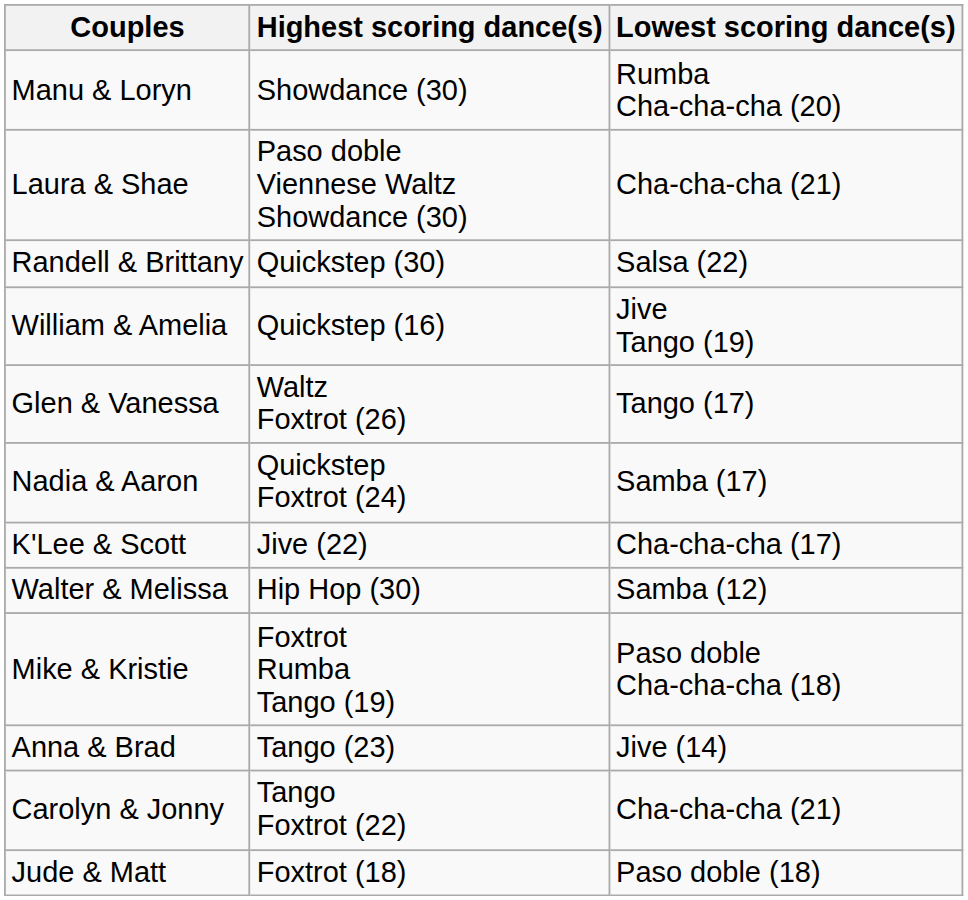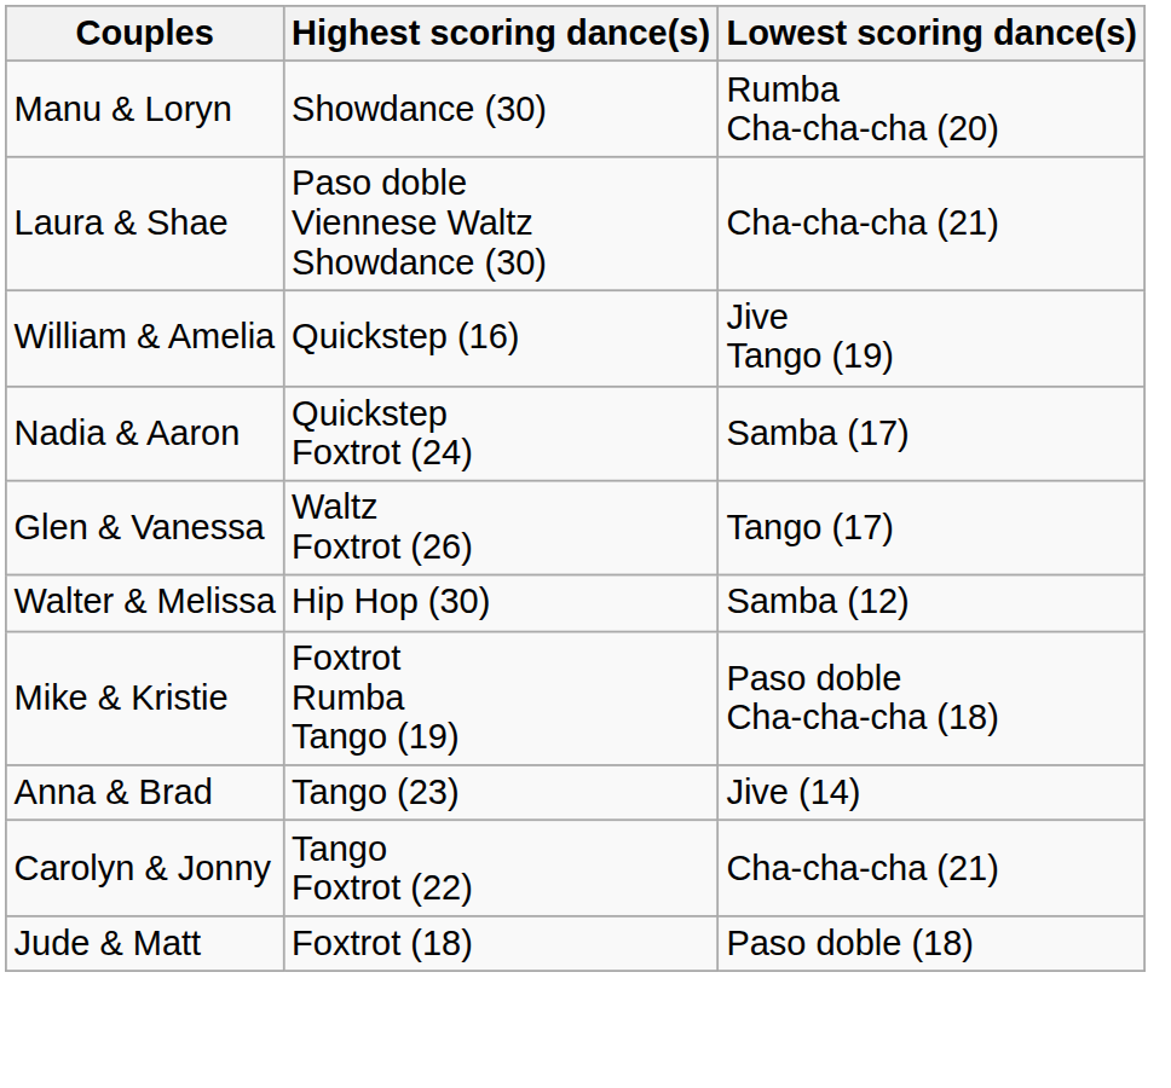 <table class="wikitable">
 <tr>
 <th>Couples</th>
 <th>Highest scoring dance(s)</th>
 <th>Lowest scoring dance(s)</th>
 </tr>
 <tr>
 <td>Manu & Loryn</td>
 <td>Showdance (30)</td>
 <td>Rumba<br>Cha-cha-cha (20)</td>
 </tr>
 <tr>
 <td>Laura & Shae</td>
 <td>Paso doble<br>Viennese Waltz<br>Showdance (30)</td>
 <td>Cha-cha-cha (21)</td>
 </tr>
 <tr>
-<td>Randell & Brittany</td>
-<td>Quickstep (30)</td>
-<td>Salsa (22)</td>
-</tr>
-<tr>
 <td>William & Amelia</td>
 <td>Quickstep (16)</td>
 <td>Jive<br>Tango (19)</td>
-</tr>
-<tr>
-<td>Glen & Vanessa</td>
-<td>Waltz<br>Foxtrot (26)</td>
-<td>Tango (17)</td>
 </tr>
 <tr>
 <td>Nadia & Aaron</td>
 <td>Quickstep<br>Foxtrot (24)</td>
 <td>Samba (17)</td>
 </tr>
 <tr>
-<td>K'Lee & Scott</td>
-<td>Jive (22)</td>
-<td>Cha-cha-cha (17)</td>
+<td>Glen & Vanessa</td>
+<td>Waltz<br>Foxtrot (26)</td>
+<td>Tango (17)</td>
 </tr>
 <tr>
 <td>Walter & Melissa</td>
 <td>Hip Hop (30)</td>
 <td>Samba (12)</td>
 </tr>
 <tr>
 <td>Mike & Kristie</td>
 <td>Foxtrot<br>Rumba<br>Tango (19)</td>
 <td>Paso doble<br>Cha-cha-cha (18)</td>
 </tr>
 <tr>
 <td>Anna & Brad</td>
 <td>Tango (23)</td>
 <td>Jive (14)</td>
 </tr>
 <tr>
 <td>Carolyn & Jonny</td>
 <td>Tango<br>Foxtrot (22)</td>
 <td>Cha-cha-cha (21)</td>
 </tr>
 <tr>
 <td>Jude & Matt</td>
 <td>Foxtrot (18)</td>
 <td>Paso doble (18)</td>
 </tr>
 </table>
